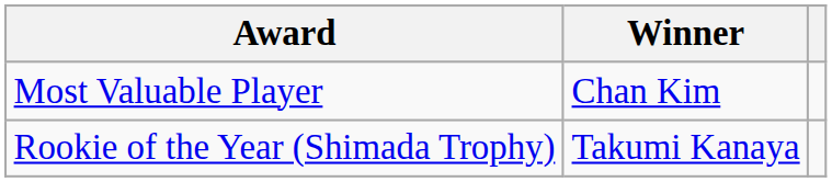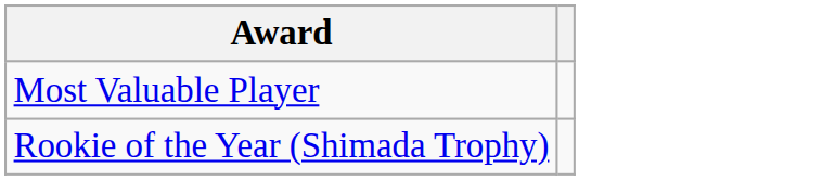 <table class="wikitable">
 <tr>
 <th>Award</th>
-<th>Winner</th>
 <th></th>
 </tr>
 <tr>
 <td><a href='#'>Most Valuable Player</a></td>
-<td> <a href='#'>Chan Kim</a></td>
 <td></td>
 </tr>
 <tr>
 <td><a href='#'>Rookie of the Year (Shimada Trophy)</a></td>
-<td> <a href='#'>Takumi Kanaya</a></td>
 <td></td>
 </tr>
 </table>
